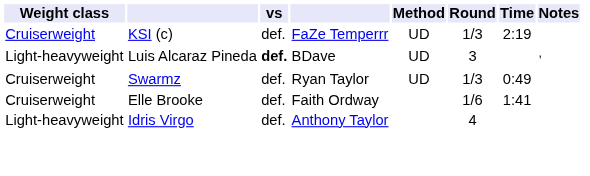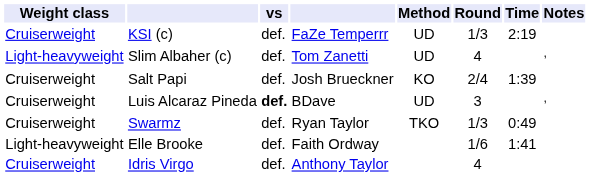 <table class="toccolours" style="font-size: 85%;">
 <tr>
 <th style="background:#e6e8fa; color:#000; text-align:center;">Weight class</th>
 <th style="background:#e6e8fa; color:#000; text-align:center;"></th>
 <th style="background:#e6e8fa; color:#000; text-align:center;">vs</th>
 <th style="background:#e6e8fa; color:#000; text-align:center;"></th>
 <th style="background:#e6e8fa; color:#000; text-align:center;">Method</th>
 <th style="background:#e6e8fa; color:#000; text-align:center;">Round</th>
 <th style="background:#e6e8fa; color:#000; text-align:center;">Time</th>
 <th style="background:#e6e8fa; color:#000; text-align:center;">Notes</th>
 </tr>
 <tr>
 <td><a href='#'>Cruiserweight</a></td>
 <td><a href='#'>KSI</a> (c)</td>
 <td>def.</td>
 <td><a href='#'>FaZe Temperrr</a></td>
 <td align="center">UD</td>
 <td align="center">1/3</td>
 <td align="center">2:19</td>
 <td></td>
 </tr>
 <tr>
-<td>Light-heavyweight</td>
+<td><a href='#'>Light-heavyweight</a></td>
+<td>Slim Albaher (c)</td>
+<td>def.</td>
+<td><a href='#'>Tom Zanetti</a></td>
+<td align="center">UD</td>
+<td align="center">4</td>
+<td align="center"></td>
+<td><sup>,</sup> </td>
+</tr>
+<tr>
+<td>Cruiserweight</td>
+<td>Salt Papi</td>
+<td>def.</td>
+<td>Josh Brueckner</td>
+<td align="center">KO</td>
+<td align="center">2/4</td>
+<td align="center">1:39</td>
+<td></td>
+</tr>
+<tr>
+<td>Cruiserweight</td>
 <td>Luis Alcaraz Pineda</td>
 <td><strong>def.</strong></td>
 <td>BDave</td>
 <td align="center">UD</td>
 <td align="center">3</td>
 <td align="center"></td>
 <td><sup>,</sup> </td>
 </tr>
 <tr>
 <td>Cruiserweight</td>
 <td><a href='#'>Swarmz</a></td>
 <td>def.</td>
 <td>Ryan Taylor</td>
-<td align="center">UD</td>
+<td align="center">TKO</td>
 <td align="center">1/3</td>
 <td align="center">0:49</td>
 <td></td>
 </tr>
 <tr>
-<td>Cruiserweight</td>
+<td>Light-heavyweight</td>
 <td>Elle Brooke</td>
 <td>def.</td>
 <td>Faith Ordway</td>
 <td align="center"></td>
 <td align="center">1/6</td>
 <td align="center">1:41</td>
 <td></td>
 </tr>
 <tr>
-<td>Light-heavyweight</td>
+<td><a href='#'>Cruiserweight</a></td>
 <td><a href='#'>Idris Virgo</a></td>
 <td>def.</td>
 <td><a href='#'>Anthony Taylor</a></td>
 <td align="center"></td>
 <td align="center">4</td>
 <td align="center"></td>
 <td></td>
 </tr>
 <tr>
 </tr>
 </table>
